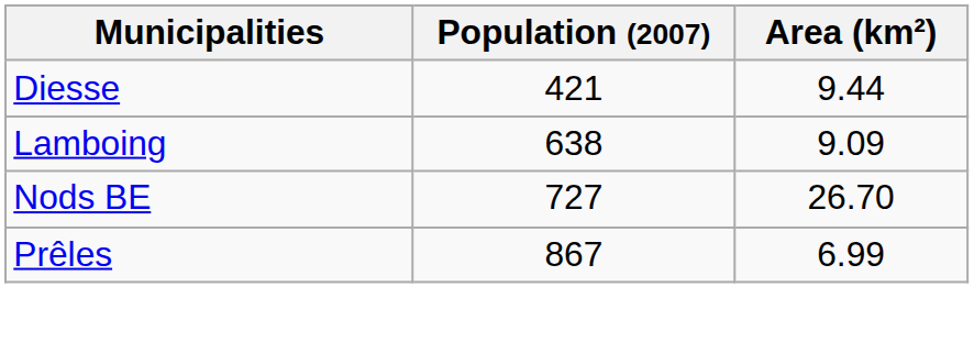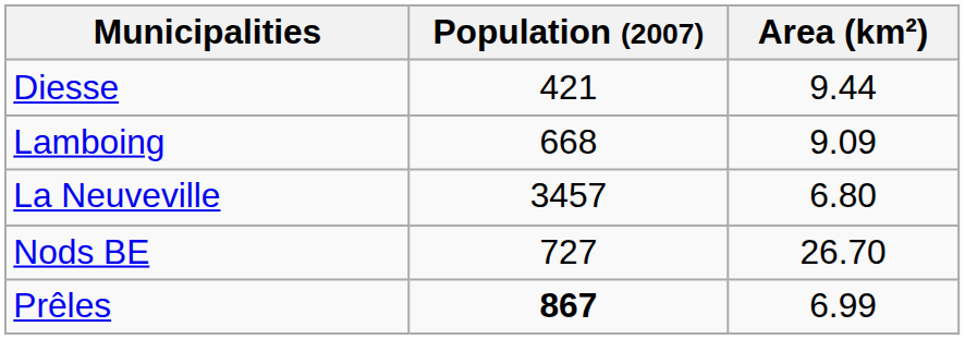 <table class="wikitable">
 <tr>
 <th width="180">Municipalities</th>
 <th width="140">Population <small>(2007)</small></th>
 <th width="100">Area (km²)</th>
 </tr>
 <tr>
 <td><a href='#'>Diesse</a></td>
 <td align="center">421</td>
 <td align="center">9.44</td>
 </tr>
 <tr>
 <td><a href='#'>Lamboing</a></td>
-<td align="center">638</td>
+<td align="center">668</td>
 <td align="center">9.09</td>
+</tr>
+<tr>
+<td><a href='#'>La Neuveville</a></td>
+<td align="center">3457</td>
+<td align="center">6.80</td>
 </tr>
 <tr>
 <td><a href='#'>Nods BE</a></td>
 <td align="center">727</td>
 <td align="center">26.70</td>
 </tr>
 <tr>
 <td><a href='#'>Prêles</a></td>
-<td align="center">867</td>
+<td align="center"><strong>867</strong></td>
 <td align="center">6.99</td>
 </tr>
 </table>
